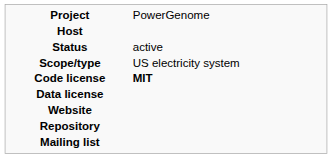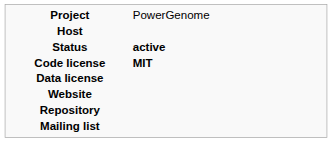 <table class="infobox" style="width: 28em">
 <tr>
 <th style="width: 35%">Project</th>
 <td style="width: 55%">PowerGenome</td>
 </tr>
 <tr>
 <th>Host</th>
 <td></td>
 </tr>
 <tr>
 <th>Status</th>
-<td>active</td>
-</tr>
-<tr>
-<th>Scope/type</th>
-<td>US electricity system</td>
+<td><strong>active</strong></td>
 </tr>
 <tr>
 <th>Code license</th>
 <td><strong>MIT</strong></td>
 </tr>
 <tr>
 <th>Data license</th>
 <td><a href='#'></a></td>
 </tr>
 <tr>
 <th>Website</th>
 <td></td>
 </tr>
 <tr>
 <th>Repository</th>
 <td></td>
 </tr>
 <tr>
 <th>Mailing list</th>
 <td></td>
 </tr>
 </table>
